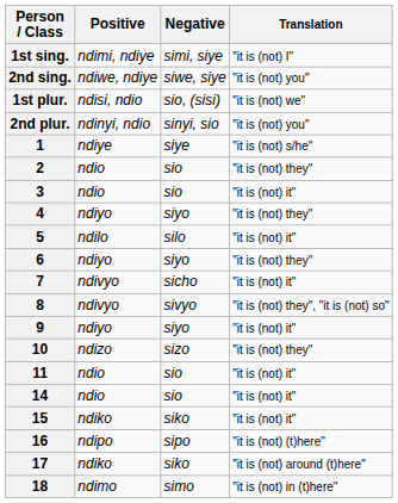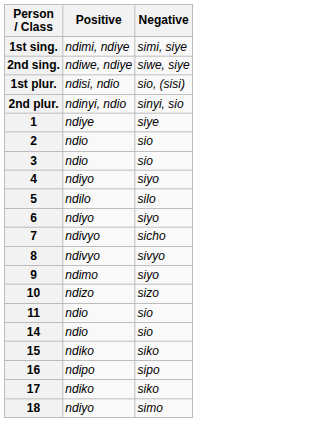 <table class="wikitable">
 <tr>
 <th>Person<br>/ Class</th>
 <th>Positive</th>
 <th>Negative</th>
-<th><small>Translation</small></th>
 </tr>
 <tr>
 <th>1st sing.</th>
 <td><em>ndimi, ndiye</em></td>
 <td><em>simi, siye</em></td>
-<td><small>"it is (not) I"</small></td>
 </tr>
 <tr>
 <th>2nd sing.</th>
 <td><em>ndiwe, ndiye</em></td>
 <td><em>siwe, siye</em></td>
-<td><small>"it is (not) you"</small></td>
 </tr>
 <tr>
 <th>1st plur.</th>
 <td><em>ndisi, ndio</em></td>
 <td><em>sio, (sisi)</em></td>
-<td><small>"it is (not) we"</small></td>
 </tr>
 <tr>
 <th>2nd plur.</th>
 <td><em>ndinyi, ndio</em></td>
 <td><em>sinyi, sio</em></td>
-<td><small>"it is (not) you"</small></td>
 </tr>
 <tr>
 <th>1</th>
 <td><em>ndiye</em></td>
 <td><em>siye</em></td>
-<td><small>"it is (not) s/he"</small></td>
 </tr>
 <tr>
 <th>2</th>
 <td><em>ndio</em></td>
 <td><em>sio</em></td>
-<td><small>"it is (not) they"</small></td>
 </tr>
 <tr>
 <th>3</th>
 <td><em>ndio</em></td>
 <td><em>sio</em></td>
-<td><small>"it is (not) it"</small></td>
 </tr>
 <tr>
 <th>4</th>
 <td><em>ndiyo</em></td>
 <td><em>siyo</em></td>
-<td><small>"it is (not) they"</small></td>
 </tr>
 <tr>
 <th>5</th>
 <td><em>ndilo</em></td>
 <td><em>silo</em></td>
-<td><small>"it is (not) it"</small></td>
 </tr>
 <tr>
 <th>6</th>
 <td><em>ndiyo</em></td>
 <td><em>siyo</em></td>
-<td><small>"it is (not) they"</small></td>
 </tr>
 <tr>
 <th>7</th>
 <td><em>ndivyo</em></td>
 <td><em>sicho</em></td>
-<td><small>"it is (not) it"</small></td>
 </tr>
 <tr>
 <th>8</th>
 <td><em>ndivyo</em></td>
 <td><em>sivyo</em></td>
-<td><small>"it is (not) they", "it is (not) so"</small></td>
 </tr>
 <tr>
 <th>9</th>
-<td><em>ndiyo</em></td>
+<td><em>ndimo</em></td>
 <td><em>siyo</em></td>
-<td><small>"it is (not) it"</small></td>
 </tr>
 <tr>
 <th>10</th>
 <td><em>ndizo</em></td>
 <td><em>sizo</em></td>
-<td><small>"it is (not) they"</small></td>
 </tr>
 <tr>
 <th>11</th>
 <td><em>ndio</em></td>
 <td><em>sio</em></td>
-<td><small>"it is (not) it"</small></td>
 </tr>
 <tr>
 <th>14</th>
 <td><em>ndio</em></td>
 <td><em>sio</em></td>
-<td><small>"it is (not) it"</small></td>
 </tr>
 <tr>
 <th>15</th>
 <td><em>ndiko</em></td>
 <td><em>siko</em></td>
-<td><small>"it is (not) it"</small></td>
 </tr>
 <tr>
 <th>16</th>
 <td><em>ndipo</em></td>
 <td><em>sipo</em></td>
-<td><small>"it is (not) (t)here"</small></td>
 </tr>
 <tr>
 <th>17</th>
 <td><em>ndiko</em></td>
 <td><em>siko</em></td>
-<td><small>"it is (not) around (t)here"</small></td>
 </tr>
 <tr>
 <th>18</th>
-<td><em>ndimo</em></td>
+<td><em>ndiyo</em></td>
 <td><em>simo</em></td>
-<td><small>"it is (not) in (t)here"</small></td>
 </tr>
 </table>
